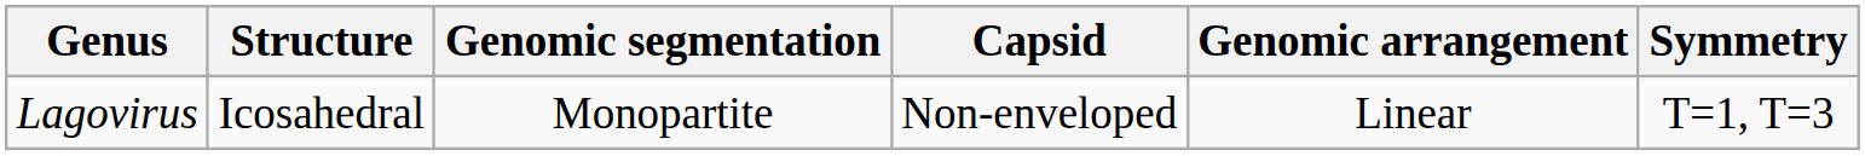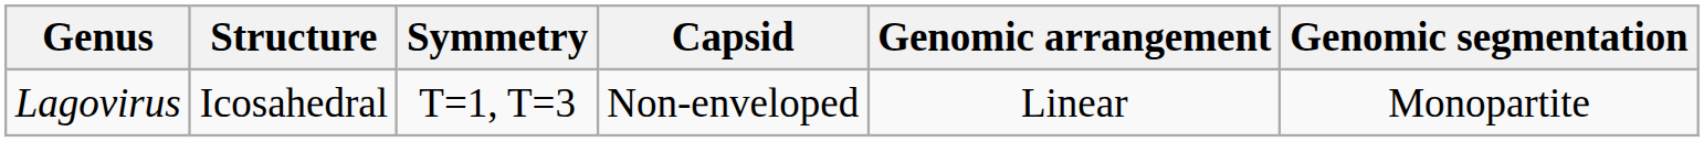 <table class="wikitable sortable" style="text-align:center">
 <tr>
 <th>Genus</th>
 <th>Structure</th>
-<th>Genomic segmentation</th>
+<th>Symmetry</th>
 <th>Capsid</th>
 <th>Genomic arrangement</th>
-<th>Symmetry</th>
+<th>Genomic segmentation</th>
 </tr>
 <tr>
 <td><em>Lagovirus</em></td>
 <td>Icosahedral</td>
-<td>Monopartite</td>
+<td>T=1, T=3</td>
 <td>Non-enveloped</td>
 <td>Linear</td>
-<td>T=1, T=3</td>
+<td>Monopartite</td>
 </tr>
 </table>
